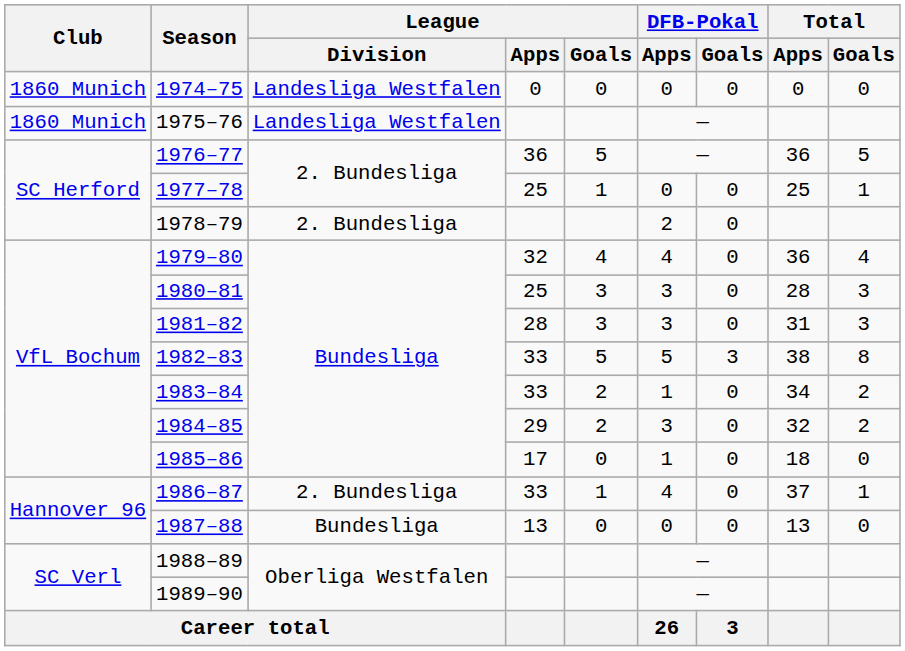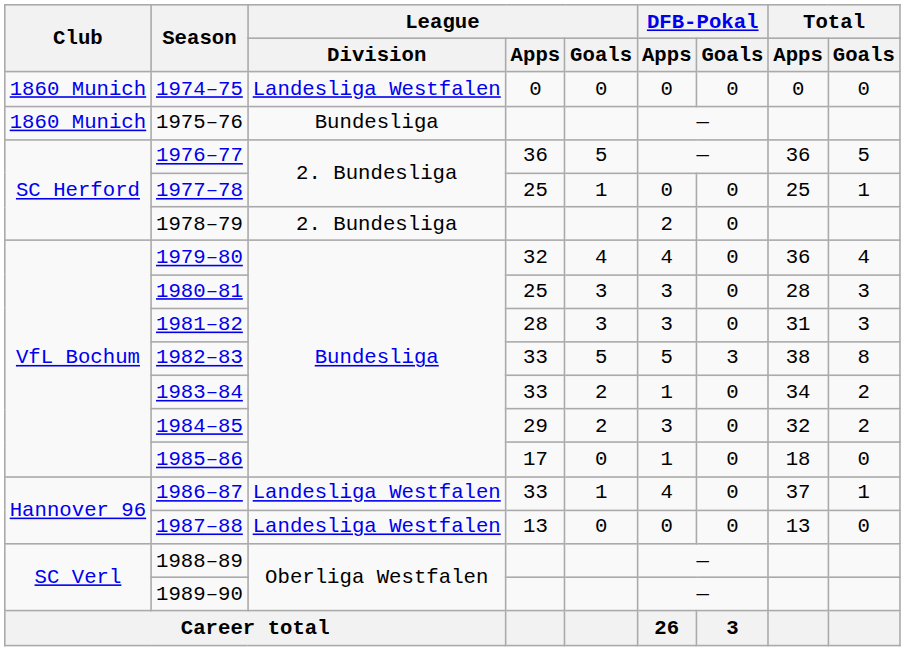 <table class="wikitable" style="text-align:center">
 <tr>
 <th rowspan="2">Club</th>
 <th rowspan="2">Season</th>
 <th colspan="3">League</th>
 <th colspan="2"><a href='#'>DFB-Pokal</a></th>
 <th colspan="2">Total</th>
 </tr>
 <tr>
 <th>Division</th>
 <th>Apps</th>
 <th>Goals</th>
 <th>Apps</th>
 <th>Goals</th>
 <th>Apps</th>
 <th>Goals</th>
 </tr>
 <tr>
 <td><a href='#'>1860 Munich</a></td>
 <td><a href='#'>1974–75</a></td>
 <td><a href='#'>Landesliga Westfalen</a></td>
 <td>0</td>
 <td>0</td>
 <td>0</td>
 <td>0</td>
 <td>0</td>
 <td>0</td>
 </tr>
 <tr>
 <td><a href='#'>1860 Munich</a></td>
 <td>1975–76</td>
-<td><a href='#'>Landesliga Westfalen</a></td>
+<td>Bundesliga</td>
 <td></td>
 <td></td>
 <td colspan="2">—</td>
 <td></td>
 <td></td>
 </tr>
 <tr>
 <td rowspan="3"><a href='#'>SC Herford</a></td>
 <td><a href='#'>1976–77</a></td>
 <td rowspan="2">2. Bundesliga</td>
 <td>36</td>
 <td>5</td>
 <td colspan="2">—</td>
 <td>36</td>
 <td>5</td>
 </tr>
 <tr>
 <td><a href='#'>1977–78</a></td>
 <td>25</td>
 <td>1</td>
 <td>0</td>
 <td>0</td>
 <td>25</td>
 <td>1</td>
 </tr>
 <tr>
 <td>1978–79</td>
 <td>2. Bundesliga</td>
 <td></td>
 <td></td>
 <td>2</td>
 <td>0</td>
 <td></td>
 <td></td>
 </tr>
 <tr>
 <td rowspan="7"><a href='#'>VfL Bochum</a></td>
 <td><a href='#'>1979–80</a></td>
 <td rowspan="7"><a href='#'>Bundesliga</a></td>
 <td>32</td>
 <td>4</td>
 <td>4</td>
 <td>0</td>
 <td>36</td>
 <td>4</td>
 </tr>
 <tr>
 <td><a href='#'>1980–81</a></td>
 <td>25</td>
 <td>3</td>
 <td>3</td>
 <td>0</td>
 <td>28</td>
 <td>3</td>
 </tr>
 <tr>
 <td><a href='#'>1981–82</a></td>
 <td>28</td>
 <td>3</td>
 <td>3</td>
 <td>0</td>
 <td>31</td>
 <td>3</td>
 </tr>
 <tr>
 <td><a href='#'>1982–83</a></td>
 <td>33</td>
 <td>5</td>
 <td>5</td>
 <td>3</td>
 <td>38</td>
 <td>8</td>
 </tr>
 <tr>
 <td><a href='#'>1983–84</a></td>
 <td>33</td>
 <td>2</td>
 <td>1</td>
 <td>0</td>
 <td>34</td>
 <td>2</td>
 </tr>
 <tr>
 <td><a href='#'>1984–85</a></td>
 <td>29</td>
 <td>2</td>
 <td>3</td>
 <td>0</td>
 <td>32</td>
 <td>2</td>
 </tr>
 <tr>
 <td><a href='#'>1985–86</a></td>
 <td>17</td>
 <td>0</td>
 <td>1</td>
 <td>0</td>
 <td>18</td>
 <td>0</td>
 </tr>
 <tr>
 <td rowspan="2"><a href='#'>Hannover 96</a></td>
 <td><a href='#'>1986–87</a></td>
-<td>2. Bundesliga</td>
+<td><a href='#'>Landesliga Westfalen</a></td>
 <td>33</td>
 <td>1</td>
 <td>4</td>
 <td>0</td>
 <td>37</td>
 <td>1</td>
 </tr>
 <tr>
 <td><a href='#'>1987–88</a></td>
-<td>Bundesliga</td>
+<td><a href='#'>Landesliga Westfalen</a></td>
 <td>13</td>
 <td>0</td>
 <td>0</td>
 <td>0</td>
 <td>13</td>
 <td>0</td>
 </tr>
 <tr>
 <td rowspan="2"><a href='#'>SC Verl</a></td>
 <td>1988–89</td>
 <td rowspan="2">Oberliga Westfalen</td>
 <td></td>
 <td></td>
 <td colspan="2">—</td>
 <td></td>
 <td></td>
 </tr>
 <tr>
 <td>1989–90</td>
 <td></td>
 <td></td>
 <td colspan="2">—</td>
 <td></td>
 <td></td>
 </tr>
 <tr>
 <th colspan="3">Career total</th>
 <th></th>
 <th></th>
 <th>26</th>
 <th>3</th>
 <th></th>
 <th></th>
 </tr>
 </table>
